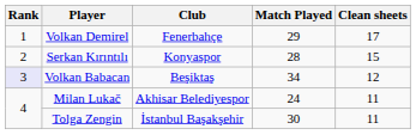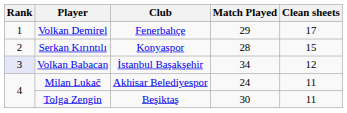 <table class="wikitable sortable" style="text-align:center">
 <tr>
 <th>Rank</th>
 <th>Player</th>
 <th>Club</th>
 <th>Match Played</th>
 <th>Clean sheets</th>
 </tr>
 <tr>
 <td rowspan=1 align=center>1</td>
 <td align=center> <a href='#'>Volkan Demirel</a></td>
 <td align=center><a href='#'>Fenerbahçe</a></td>
 <td align=center>29</td>
 <td align=center>17</td>
 </tr>
 <tr>
 <td rowspan=1 align=center>2</td>
 <td align=center> <a href='#'>Serkan Kırıntılı</a></td>
 <td align=center><a href='#'>Konyaspor</a></td>
 <td align=center>28</td>
 <td align=center>15</td>
 </tr>
 <tr>
 <td rowspan=1 align=center style="background: lavender;">3</td>
 <td align=center> <a href='#'>Volkan Babacan</a></td>
-<td align=center><a href='#'>Beşiktaş</a></td>
+<td align=center><a href='#'>İstanbul Başakşehir</a></td>
 <td align=center>34</td>
 <td align=center>12</td>
 </tr>
 <tr>
 <td rowspan=2 align=center>4</td>
 <td align=center> <a href='#'>Milan Lukač</a></td>
 <td align=center><a href='#'>Akhisar Belediyespor</a></td>
 <td align=center>24</td>
 <td align=center>11</td>
 </tr>
 <tr>
 <td align=center> <a href='#'>Tolga Zengin</a></td>
-<td align=center><a href='#'>İstanbul Başakşehir</a></td>
+<td align=center><a href='#'>Beşiktaş</a></td>
 <td align=center>30</td>
 <td align=center>11</td>
 </tr>
 </table>
